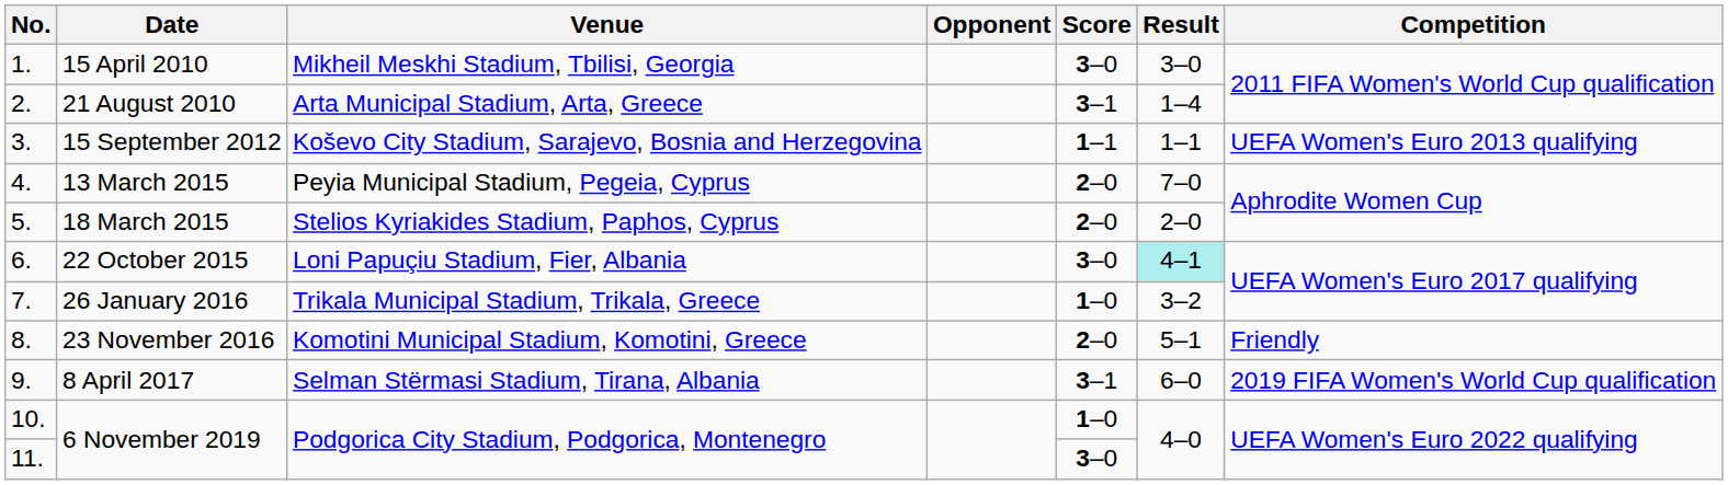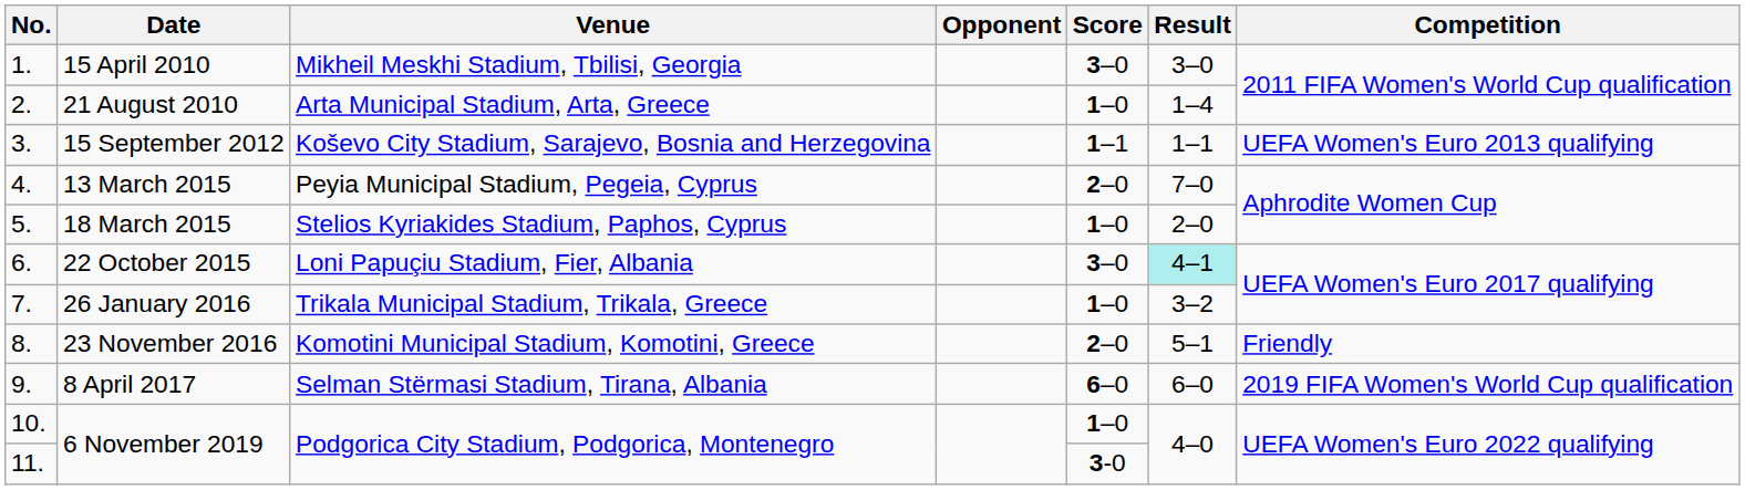 <table class="wikitable">
 <tr>
 <th>No.</th>
 <th>Date</th>
 <th>Venue</th>
 <th>Opponent</th>
 <th>Score</th>
 <th>Result</th>
 <th>Competition</th>
 </tr>
 <tr>
 <td>1.</td>
 <td>15 April 2010</td>
 <td><a href='#'>Mikheil Meskhi Stadium</a>, <a href='#'>Tbilisi</a>, <a href='#'>Georgia</a></td>
 <td></td>
 <td align=center><strong>3</strong>–0</td>
 <td align=center>3–0</td>
 <td rowspan=2><a href='#'>2011 FIFA Women's World Cup qualification</a></td>
 </tr>
 <tr>
 <td>2.</td>
 <td>21 August 2010</td>
 <td><a href='#'>Arta Municipal Stadium</a>, <a href='#'>Arta</a>, <a href='#'>Greece</a></td>
 <td></td>
-<td align=center><strong>3</strong>–1</td>
+<td align=center><strong>1</strong>–0</td>
 <td align=center>1–4</td>
 </tr>
 <tr>
 <td>3.</td>
 <td>15 September 2012</td>
 <td><a href='#'>Koševo City Stadium</a>, <a href='#'>Sarajevo</a>, <a href='#'>Bosnia and Herzegovina</a></td>
 <td></td>
 <td align=center><strong>1</strong>–1</td>
 <td align=center>1–1</td>
 <td><a href='#'>UEFA Women's Euro 2013 qualifying</a></td>
 </tr>
 <tr>
 <td>4.</td>
 <td>13 March 2015</td>
 <td>Peyia Municipal Stadium, <a href='#'>Pegeia</a>, <a href='#'>Cyprus</a></td>
 <td></td>
 <td align=center><strong>2</strong>–0</td>
 <td align=center>7–0</td>
 <td rowspan=2><a href='#'>Aphrodite Women Cup</a></td>
 </tr>
 <tr>
 <td>5.</td>
 <td>18 March 2015</td>
 <td><a href='#'>Stelios Kyriakides Stadium</a>, <a href='#'>Paphos</a>, <a href='#'>Cyprus</a></td>
 <td></td>
-<td align=center><strong>2</strong>–0</td>
+<td align=center><strong>1</strong>–0</td>
 <td align=center>2–0</td>
 </tr>
 <tr>
 <td>6.</td>
 <td>22 October 2015</td>
 <td><a href='#'>Loni Papuçiu Stadium</a>, <a href='#'>Fier</a>, <a href='#'>Albania</a></td>
 <td></td>
 <td align=center><strong>3</strong>–0</td>
 <td align=center style="background: paleturquoise;">4–1</td>
 <td rowspan=2><a href='#'>UEFA Women's Euro 2017 qualifying</a></td>
 </tr>
 <tr>
 <td>7.</td>
 <td>26 January 2016</td>
 <td><a href='#'>Trikala Municipal Stadium</a>, <a href='#'>Trikala</a>, <a href='#'>Greece</a></td>
 <td></td>
 <td align=center><strong>1</strong>–0</td>
 <td align=center>3–2</td>
 </tr>
 <tr>
 <td>8.</td>
 <td>23 November 2016</td>
 <td><a href='#'>Komotini Municipal Stadium</a>, <a href='#'>Komotini</a>, <a href='#'>Greece</a></td>
 <td></td>
 <td align=center><strong>2</strong>–0</td>
 <td align=center>5–1</td>
 <td><a href='#'>Friendly</a></td>
 </tr>
 <tr>
 <td>9.</td>
 <td>8 April 2017</td>
 <td><a href='#'>Selman Stërmasi Stadium</a>, <a href='#'>Tirana</a>, <a href='#'>Albania</a></td>
 <td></td>
-<td align=center><strong>3</strong>–1</td>
+<td align=center><strong>6</strong>–0</td>
 <td align=center>6–0</td>
 <td><a href='#'>2019 FIFA Women's World Cup qualification</a></td>
 </tr>
 <tr>
 <td>10.</td>
 <td rowspan=2>6 November 2019</td>
 <td rowspan=2><a href='#'>Podgorica City Stadium</a>, <a href='#'>Podgorica</a>, <a href='#'>Montenegro</a></td>
 <td rowspan=2></td>
 <td align=center><strong>1</strong>–0</td>
 <td rowspan=2 align=center>4–0</td>
 <td rowspan=2><a href='#'>UEFA Women's Euro 2022 qualifying</a></td>
 </tr>
 <tr>
 <td>11.</td>
-<td align=center><strong>3</strong>–0</td>
+<td align=center><strong>3</strong>-0</td>
 </tr>
 </table>
